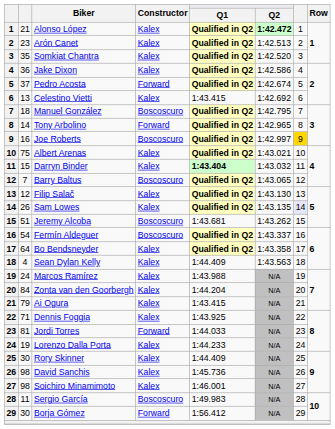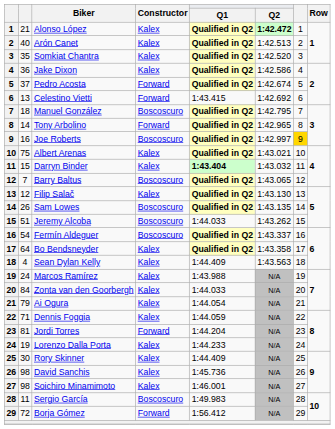 <table class="wikitable sortable" style="font-size: 85%;">
 <tr>
 <th rowspan="2"></th>
 <th rowspan="2"></th>
 <th rowspan="2">Biker</th>
 <th rowspan="2">Constructor</th>
 <th colspan="2" style="background:#eaecf0; text-align:center;"></th>
 <th rowspan="2"></th>
 <th rowspan="2">Row</th>
 </tr>
 <tr>
 <th scope="col">Q1</th>
 <th scope="col">Q2</th>
 </tr>
 <tr>
 <th scope="row">1</th>
 <td align="center">21</td>
 <td> <a href='#'>Alonso López</a></td>
 <td><a href='#'>Kalex</a></td>
 <td style="background:#ffffbf;"><strong>Qualified in Q2</strong></td>
 <td style="background:#ccffcc;"><strong>1:42.472</strong></td>
 <td align="center">1</td>
 <td rowspan="3"><strong>1</strong></td>
 </tr>
 <tr>
 <th scope="row">2</th>
-<td align="center">23</td>
+<td align="center">40</td>
 <td> <a href='#'>Arón Canet</a></td>
 <td><a href='#'>Kalex</a></td>
 <td style="background:#ffffbf;"><strong>Qualified in Q2</strong></td>
 <td>1:42.513</td>
 <td align="center">2</td>
 </tr>
 <tr>
 <th scope="row">3</th>
 <td align="center">35</td>
 <td> <a href='#'>Somkiat Chantra</a></td>
 <td><a href='#'>Kalex</a></td>
 <td style="background:#ffffbf;"><strong>Qualified in Q2</strong></td>
 <td>1:42.520</td>
 <td align="center">3</td>
 </tr>
 <tr>
 <th scope="row">4</th>
 <td align="center">36</td>
 <td> <a href='#'>Jake Dixon</a></td>
 <td><a href='#'>Kalex</a></td>
 <td style="background:#ffffbf;"><strong>Qualified in Q2</strong></td>
 <td>1:42.586</td>
 <td align="center">4</td>
 <td rowspan="3"><strong>2</strong></td>
 </tr>
 <tr>
 <th scope="row">5</th>
 <td align="center">37</td>
 <td> <a href='#'>Pedro Acosta</a></td>
 <td><a href='#'>Forward</a></td>
 <td style="background:#ffffbf;"><strong>Qualified in Q2</strong></td>
 <td>1:42.674</td>
 <td align="center">5</td>
 </tr>
 <tr>
 <th scope="row">6</th>
 <td align="center">13</td>
 <td> <a href='#'>Celestino Vietti</a></td>
-<td><a href='#'>Kalex</a></td>
+<td><a href='#'>Forward</a></td>
 <td>1:43.415</td>
 <td>1:42.692</td>
 <td align="center">6</td>
 </tr>
 <tr>
 <th scope="row">7</th>
 <td align="center">18</td>
 <td> <a href='#'>Manuel González</a></td>
 <td><a href='#'>Boscoscuro</a></td>
 <td style="background:#ffffbf;"><strong>Qualified in Q2</strong></td>
 <td>1:42.795</td>
 <td align="center">7</td>
 <td rowspan="3"><strong>3</strong></td>
 </tr>
 <tr>
 <th scope="row">8</th>
 <td align="center">14</td>
 <td> <a href='#'>Tony Arbolino</a></td>
 <td><a href='#'>Forward</a></td>
 <td style="background:#ffffbf;"><strong>Qualified in Q2</strong></td>
 <td>1:42.965</td>
 <td align="center">8</td>
 </tr>
 <tr>
 <th scope="row">9</th>
 <td align="center">16</td>
 <td> <a href='#'>Joe Roberts</a></td>
 <td><a href='#'>Boscoscuro</a></td>
 <td style="background:#ffffbf;"><strong>Qualified in Q2</strong></td>
 <td>1:42.997</td>
 <td align="center" style="background: gold;">9</td>
 </tr>
 <tr>
 <th scope="row">10</th>
 <td align="center">75</td>
 <td> <a href='#'>Albert Arenas</a></td>
 <td><a href='#'>Kalex</a></td>
 <td style="background:#ffffbf;"><strong>Qualified in Q2</strong></td>
 <td>1:43.021</td>
 <td align="center">10</td>
 <td rowspan="3"><strong>4</strong></td>
 </tr>
 <tr>
 <th scope="row">11</th>
 <td align="center">15</td>
 <td> <a href='#'>Darryn Binder</a></td>
 <td><a href='#'>Kalex</a></td>
 <td style="background:#ccffcc;"><strong>1:43.404</strong></td>
 <td>1:43.032</td>
 <td align="center">11</td>
 </tr>
 <tr>
 <th scope="row">12</th>
 <td align="center">7</td>
 <td> <a href='#'>Barry Baltus</a></td>
 <td><a href='#'>Boscoscuro</a></td>
 <td style="background:#ffffbf;"><strong>Qualified in Q2</strong></td>
 <td>1:43.065</td>
 <td align="center">12</td>
 </tr>
 <tr>
 <th scope="row">13</th>
 <td align="center">12</td>
 <td> <a href='#'>Filip Salač</a></td>
 <td><a href='#'>Kalex</a></td>
 <td style="background:#ffffbf;"><strong>Qualified in Q2</strong></td>
 <td>1:43.130</td>
 <td align="center">13</td>
 <td rowspan="3"><strong>5</strong></td>
 </tr>
 <tr>
 <th scope="row">14</th>
 <td align="center">26</td>
 <td> <a href='#'>Sam Lowes</a></td>
-<td><a href='#'>Kalex</a></td>
+<td><a href='#'>Boscoscuro</a></td>
 <td style="background:#ffffbf;"><strong>Qualified in Q2</strong></td>
 <td>1:43.135</td>
-<td align="center" style="background: lavender;">14</td>
+<td align="center">14</td>
 </tr>
 <tr>
 <th scope="row">15</th>
 <td align="center">51</td>
 <td> <a href='#'>Jeremy Alcoba</a></td>
 <td><a href='#'>Boscoscuro</a></td>
-<td>1:43.681</td>
+<td>1:44.033</td>
 <td>1:43.262</td>
 <td align="center">15</td>
 </tr>
 <tr>
 <th scope="row">16</th>
 <td align="center">54</td>
 <td> <a href='#'>Fermín Aldeguer</a></td>
 <td><a href='#'>Boscoscuro</a></td>
 <td style="background:#ffffbf;"><strong>Qualified in Q2</strong></td>
 <td>1:43.337</td>
 <td align="center">16</td>
 <td rowspan="3"><strong>6</strong></td>
 </tr>
 <tr>
 <th scope="row">17</th>
 <td align="center">64</td>
 <td> <a href='#'>Bo Bendsneyder</a></td>
 <td><a href='#'>Kalex</a></td>
 <td style="background:#ffffbf;"><strong>Qualified in Q2</strong></td>
 <td>1:43.358</td>
 <td align="center">17</td>
 </tr>
 <tr>
 <th scope="row">18</th>
 <td align="center">4</td>
 <td> <a href='#'>Sean Dylan Kelly</a></td>
 <td><a href='#'>Kalex</a></td>
 <td>1:44.409</td>
 <td>1:43.563</td>
 <td align="center">18</td>
 </tr>
 <tr>
 <th scope="row">19</th>
 <td align="center">24</td>
 <td> <a href='#'>Marcos Ramírez</a></td>
 <td><a href='#'>Kalex</a></td>
 <td>1:43.988</td>
 <td style="background: silver" align="center" data-sort-value="19"><small>N/A</small></td>
 <td align="center">19</td>
 <td rowspan="3"><strong>7</strong></td>
 </tr>
 <tr>
 <th scope="row">20</th>
 <td align="center">84</td>
 <td> <a href='#'>Zonta van den Goorbergh</a></td>
 <td><a href='#'>Kalex</a></td>
-<td>1:44.204</td>
+<td>1:44.033</td>
 <td style="background: silver" align="center" data-sort-value="20"><small>N/A</small></td>
 <td align="center">20</td>
 </tr>
 <tr>
 <th scope="row">21</th>
 <td align="center">79</td>
 <td> <a href='#'>Ai Ogura</a></td>
 <td><a href='#'>Kalex</a></td>
-<td>1:43.415</td>
+<td>1:44.054</td>
 <td style="background: silver" align="center" data-sort-value="21"><small>N/A</small></td>
 <td align="center">21</td>
 </tr>
 <tr>
 <th scope="row">22</th>
 <td align="center">71</td>
 <td> <a href='#'>Dennis Foggia</a></td>
 <td><a href='#'>Kalex</a></td>
-<td>1:43.925</td>
+<td>1:44.059</td>
 <td style="background: silver" align="center" data-sort-value="22"><small>N/A</small></td>
 <td align="center">22</td>
 <td rowspan="3"><strong>8</strong></td>
 </tr>
 <tr>
 <th scope="row">23</th>
 <td align="center">81</td>
 <td> <a href='#'>Jordi Torres</a></td>
 <td><a href='#'>Forward</a></td>
-<td>1:44.033</td>
+<td>1:44.204</td>
 <td style="background: silver" align="center" data-sort-value="23"><small>N/A</small></td>
 <td align="center">23</td>
 </tr>
 <tr>
 <th scope="row">24</th>
 <td align="center">19</td>
 <td> <a href='#'>Lorenzo Dalla Porta</a></td>
 <td><a href='#'>Kalex</a></td>
 <td>1:44.233</td>
 <td style="background: silver" align="center" data-sort-value="24"><small>N/A</small></td>
 <td align="center">24</td>
 </tr>
 <tr>
 <th scope="row">25</th>
 <td align="center">30</td>
 <td> <a href='#'>Rory Skinner</a></td>
 <td><a href='#'>Kalex</a></td>
 <td>1:44.409</td>
 <td style="background: silver" align="center" data-sort-value="25"><small>N/A</small></td>
 <td align="center">25</td>
 <td rowspan="3"><strong>9</strong></td>
 </tr>
 <tr>
 <th scope="row">26</th>
 <td align="center">98</td>
 <td> <a href='#'>David Sanchis</a></td>
 <td><a href='#'>Kalex</a></td>
 <td>1:45.736</td>
 <td style="background: silver" align="center" data-sort-value="26"><small>N/A</small></td>
 <td align="center">26</td>
 </tr>
 <tr>
 <th scope="row">27</th>
 <td align="center">98</td>
 <td> <a href='#'>Soichiro Minamimoto</a></td>
 <td><a href='#'>Kalex</a></td>
 <td>1:46.001</td>
 <td style="background: silver" align="center" data-sort-value="27"><small>N/A</small></td>
 <td align="center">27</td>
 </tr>
 <tr>
 <th scope="row">28</th>
 <td align="center">11</td>
 <td> <a href='#'>Sergio García</a></td>
 <td><a href='#'>Boscoscuro</a></td>
 <td>1:49.983</td>
 <td style="background: silver" align="center" data-sort-value="28"><small>N/A</small></td>
 <td align="center">28</td>
 <td rowspan="2"><strong>10</strong></td>
 </tr>
 <tr>
 <th scope="row">29</th>
-<td align="center">30</td>
+<td align="center">72</td>
 <td> <a href='#'>Borja Gómez</a></td>
 <td><a href='#'>Forward</a></td>
 <td>1:56.412</td>
 <td style="background: silver" align="center" data-sort-value="29"><small>N/A</small></td>
 <td align="center">29</td>
 </tr>
 <tr>
 <th colspan="8"></th>
 </tr>
 <tr>
 </tr>
 </table>
